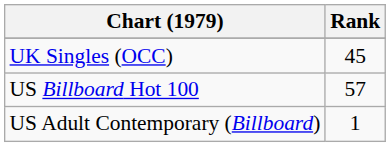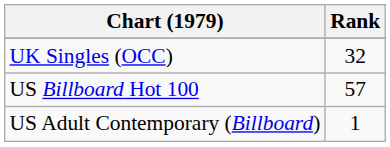 <table class="wikitable">
 <tr>
 <th>Chart (1979)</th>
 <th>Rank</th>
 </tr>
 <tr>
 </tr>
 <tr>
 </tr>
 <tr>
 <td><a href='#'>UK Singles</a> (<a href='#'>OCC</a>)</td>
-<td align="center">45</td>
+<td align="center">32</td>
 </tr>
 <tr>
 <td>US <a href='#'><em>Billboard</em> Hot 100</a></td>
 <td align="center">57</td>
 </tr>
 <tr>
 <td>US Adult Contemporary (<em><a href='#'>Billboard</a></em>)</td>
 <td align="center">1</td>
 </tr>
 </table>
